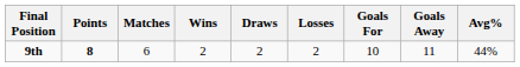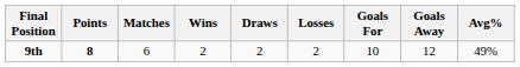 <table class="wikitable" style="font-size: 95%; text-align: center;">
 <tr>
 <th width=60>Final Position</th>
 <th width=60>Points</th>
 <th width=60>Matches</th>
 <th width=60>Wins</th>
 <th width=60>Draws</th>
 <th width=60>Losses</th>
 <th width=60>Goals For</th>
 <th width=60>Goals Away</th>
 <th width=60>Avg%</th>
 </tr>
 <tr>
 <td><strong>9th</strong></td>
 <td><strong>8</strong></td>
 <td>6</td>
 <td>2</td>
 <td>2</td>
 <td>2</td>
 <td>10</td>
-<td>11</td>
-<td>44%</td>
+<td>12</td>
+<td>49%</td>
 </tr>
 </table>
